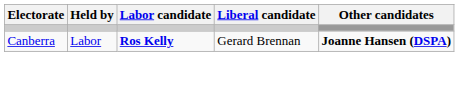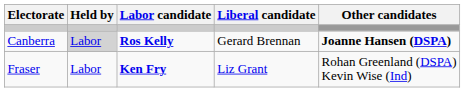 <table class="wikitable">
 <tr>
 <th>Electorate</th>
 <th>Held by</th>
 <th><a href='#'>Labor</a> candidate</th>
 <th><a href='#'>Liberal</a> candidate</th>
 <th>Other candidates</th>
 </tr>
 <tr bgcolor="#cccccc">
 <td></td>
 <td></td>
 <td></td>
 <td></td>
 <td bgcolor="#999999"></td>
 </tr>
 <tr>
 <td><a href='#'>Canberra</a></td>
-<td><a href='#'>Labor</a></td>
+<td style="background: lightgrey;"><a href='#'>Labor</a></td>
 <td><strong><a href='#'>Ros Kelly</a></strong></td>
 <td>Gerard Brennan</td>
 <td><strong>Joanne Hansen (<a href='#'>DSPA</a>)</strong></td>
 </tr>
+<tr>
+<td><a href='#'>Fraser</a></td>
+<td><a href='#'>Labor</a></td>
+<td><strong><a href='#'>Ken Fry</a></strong></td>
+<td><a href='#'>Liz Grant</a></td>
+<td>Rohan Greenland (<a href='#'>DSPA</a>)<br>Kevin Wise (<a href='#'>Ind</a>)</td>
+</tr>
 </table>
